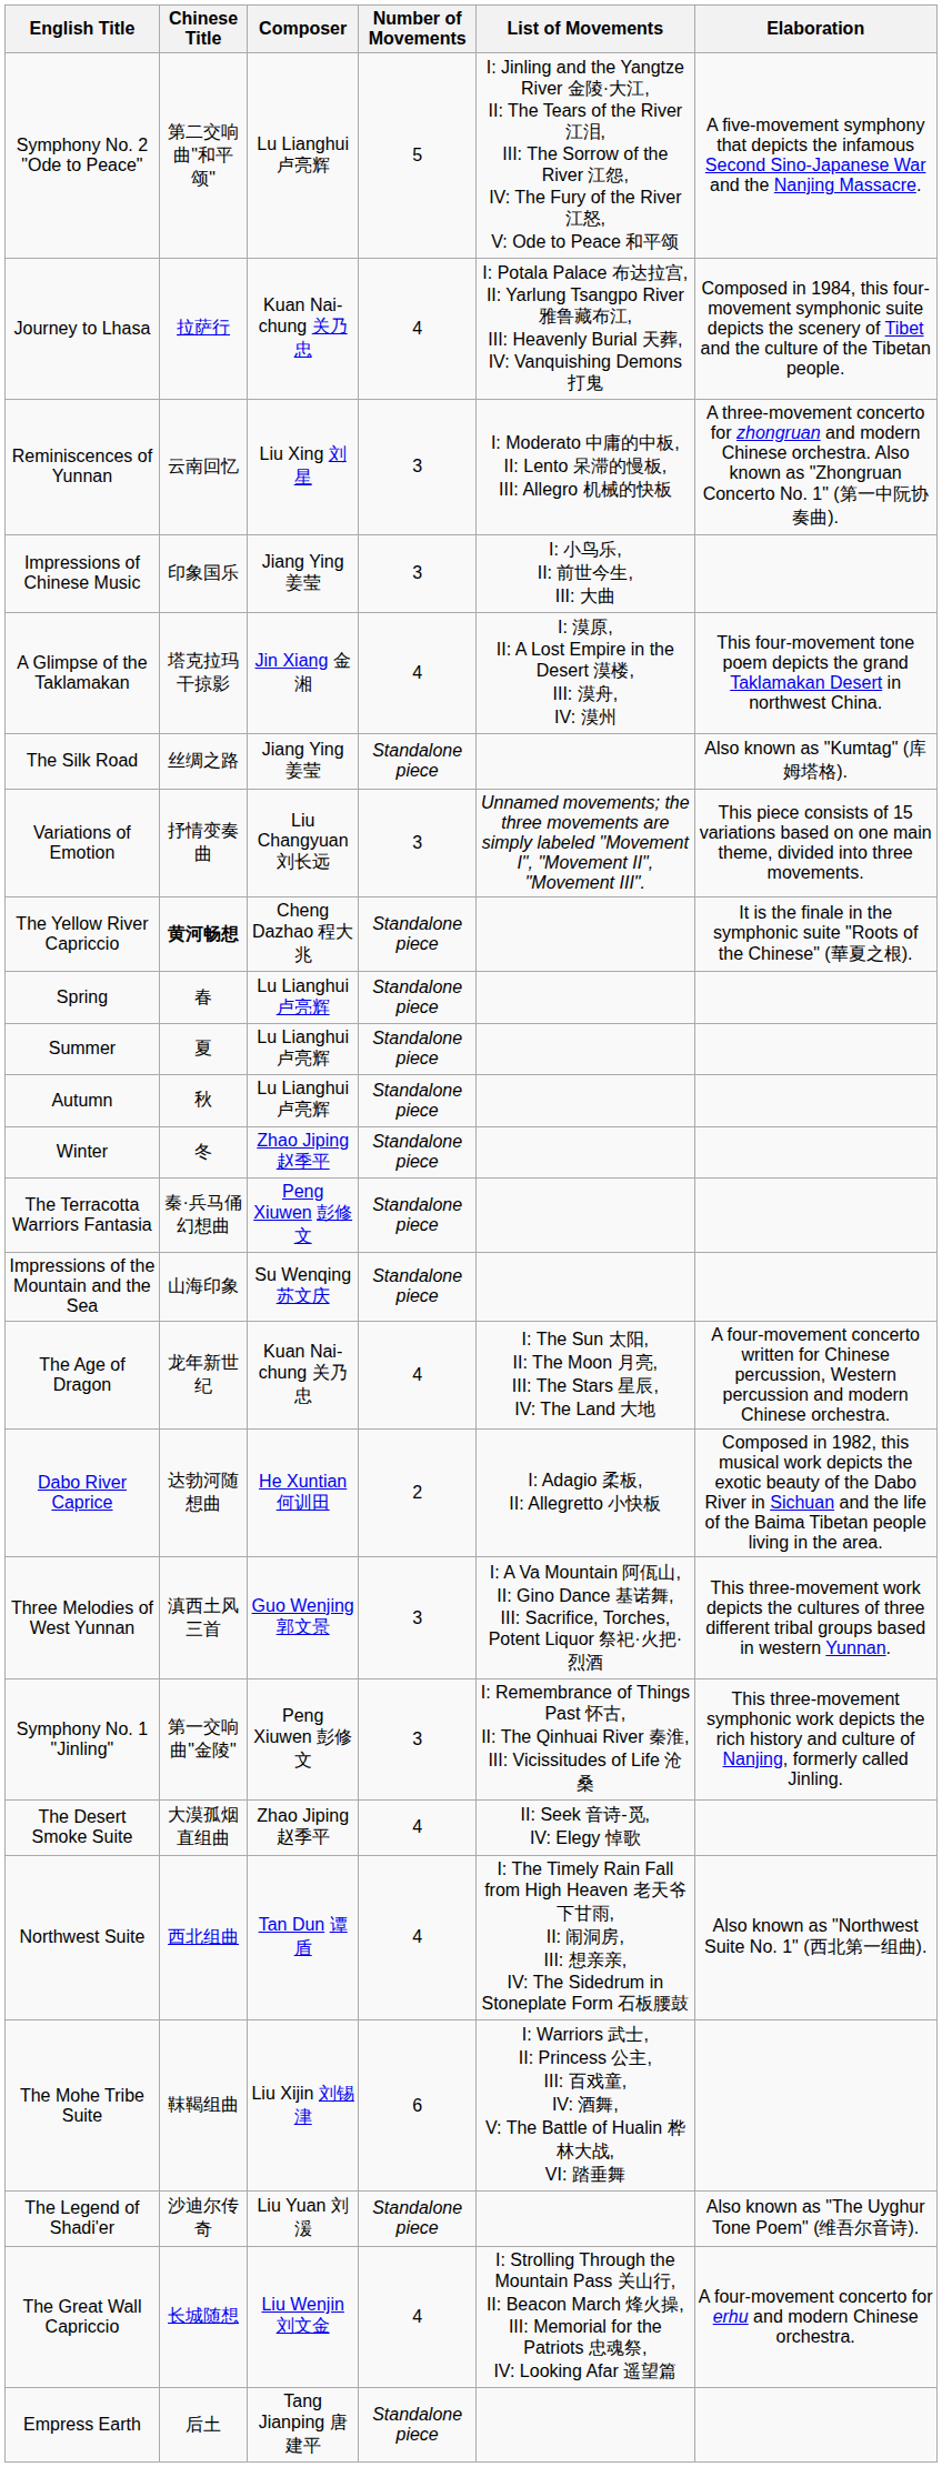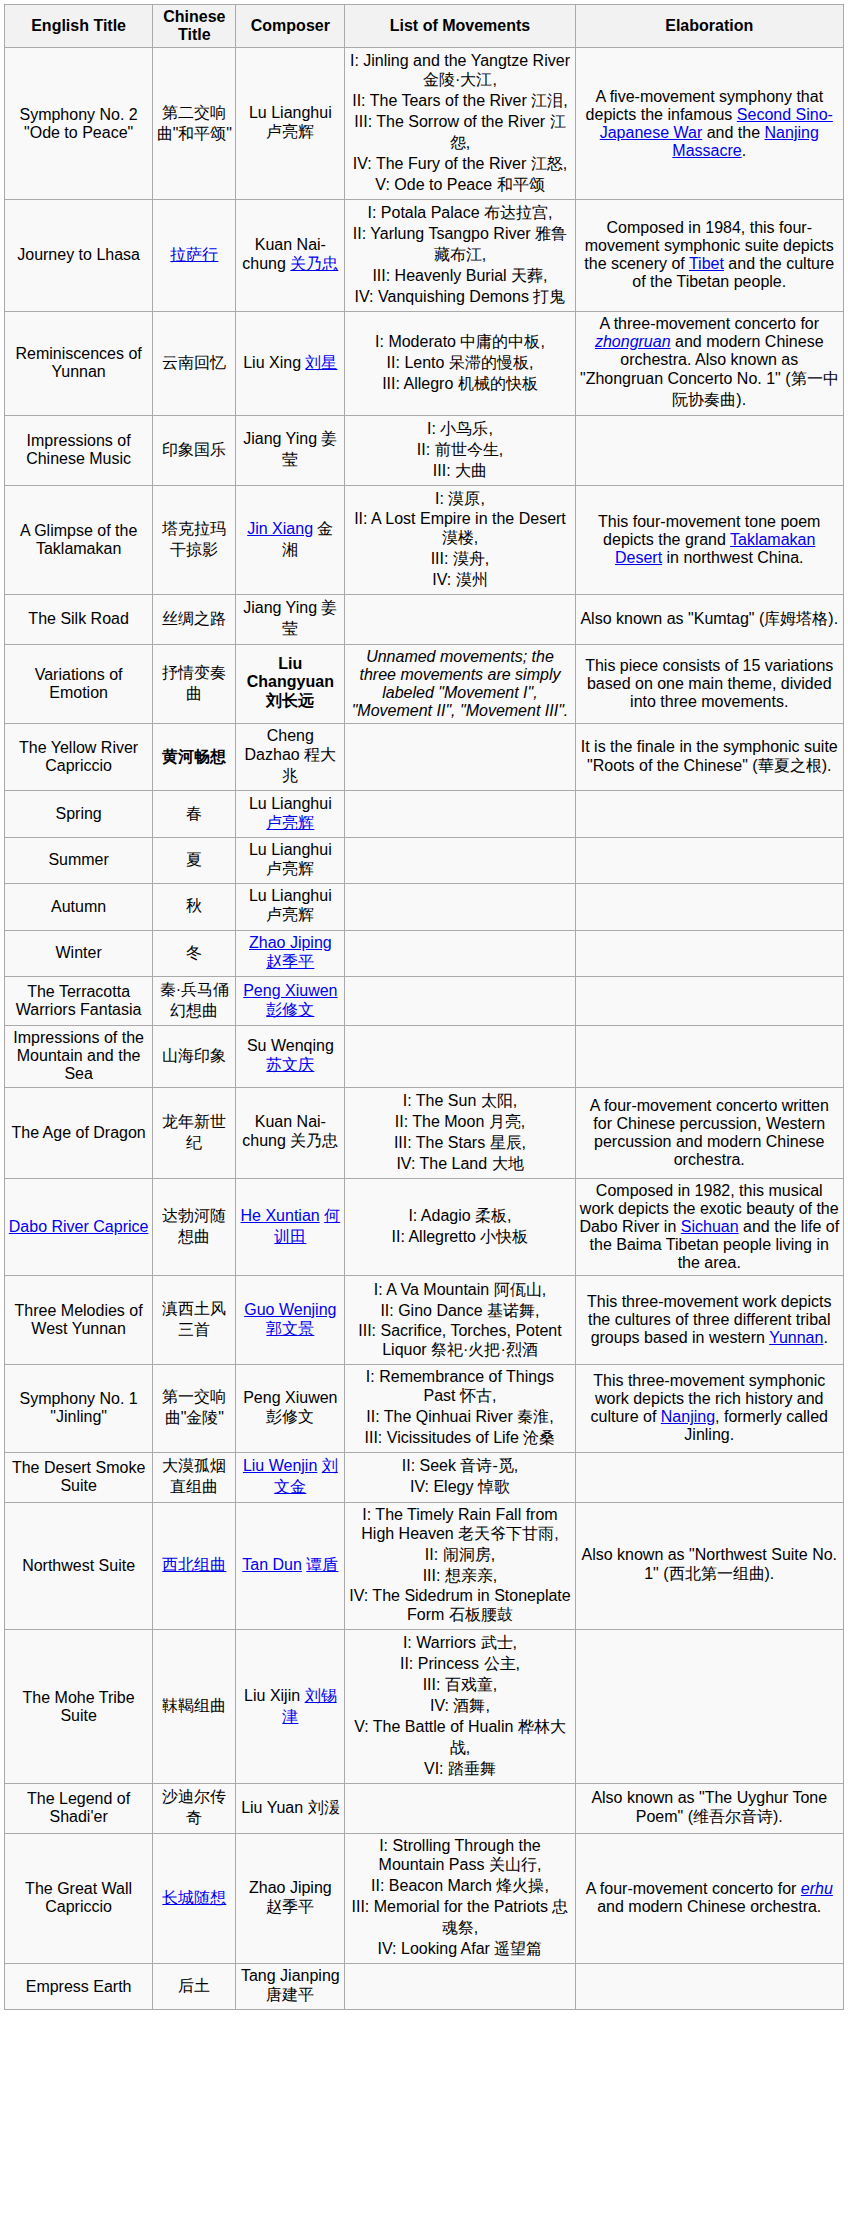 <table class="wikitable" style="text-align:center; width:95%;">
 <tr>
 <th scope="col">English Title</th>
 <th scope="col">Chinese Title</th>
 <th scope="col">Composer</th>
-<th scope="col">Number of Movements</th>
 <th scope="col">List of Movements</th>
 <th scope="col">Elaboration</th>
 </tr>
 <tr>
 <td>Symphony No. 2 "Ode to Peace"</td>
 <td>第二交响曲"和平颂"</td>
 <td>Lu Lianghui 卢亮辉</td>
-<td>5</td>
 <td>I: Jinling and the Yangtze River 金陵·大江,<br> II: The Tears of the River 江泪,<br> III: The Sorrow of the River 江怨,<br> IV: The Fury of the River 江怒,<br> V: Ode to Peace 和平颂</td>
 <td>A five-movement symphony that depicts the infamous <a href='#'>Second Sino-Japanese War</a> and the <a href='#'>Nanjing Massacre</a>.</td>
 </tr>
 <tr>
 <td>Journey to Lhasa</td>
 <td><a href='#'>拉萨行</a></td>
 <td>Kuan Nai-chung <a href='#'>关乃忠</a></td>
-<td>4</td>
 <td>I: Potala Palace 布达拉宫,<br> II: Yarlung Tsangpo River 雅鲁藏布江,<br> III: Heavenly Burial 天葬,<br> IV: Vanquishing Demons 打鬼</td>
 <td>Composed in 1984, this four-movement symphonic suite depicts the scenery of <a href='#'>Tibet</a> and the culture of the Tibetan people.</td>
 </tr>
 <tr>
 <td>Reminiscences of Yunnan</td>
 <td>云南回忆</td>
 <td>Liu Xing <a href='#'>刘星</a></td>
-<td>3</td>
 <td>I: Moderato 中庸的中板,<br> II: Lento 呆滞的慢板,<br> III: Allegro 机械的快板</td>
 <td>A three-movement concerto for <em><a href='#'>zhongruan</a></em> and modern Chinese orchestra. Also known as "Zhongruan Concerto No. 1" (第一中阮协奏曲).</td>
 </tr>
 <tr>
 <td>Impressions of Chinese Music</td>
 <td>印象国乐</td>
 <td>Jiang Ying 姜莹</td>
-<td>3</td>
 <td>I: 小鸟乐,<br> II: 前世今生,<br> III: 大曲</td>
 <td></td>
 </tr>
 <tr>
 <td>A Glimpse of the Taklamakan</td>
 <td>塔克拉玛干掠影</td>
 <td><a href='#'>Jin Xiang</a> 金湘</td>
-<td>4</td>
 <td>I: 漠原,<br> II: A Lost Empire in the Desert 漠楼,<br> III: 漠舟,<br> IV: 漠州</td>
 <td>This four-movement tone poem depicts the grand <a href='#'>Taklamakan Desert</a> in northwest China.</td>
 </tr>
 <tr>
 <td>The Silk Road</td>
 <td>丝绸之路</td>
 <td>Jiang Ying 姜莹</td>
-<td><em>Standalone piece</em></td>
 <td></td>
 <td>Also known as "Kumtag" (库姆塔格).</td>
 </tr>
 <tr>
 <td>Variations of Emotion</td>
 <td>抒情变奏曲</td>
-<td>Liu Changyuan 刘长远</td>
-<td>3</td>
+<td><strong>Liu Changyuan 刘长远</strong></td>
 <td><em>Unnamed movements; the three movements are simply labeled "Movement I", "Movement II", "Movement III".</em></td>
 <td>This piece consists of 15 variations based on one main theme, divided into three movements.</td>
 </tr>
 <tr>
 <td>The Yellow River Capriccio</td>
 <td><strong>黄河畅想</strong></td>
 <td>Cheng Dazhao 程大兆</td>
-<td><em>Standalone piece</em></td>
 <td></td>
 <td>It is the finale in the symphonic suite "Roots of the Chinese" (華夏之根).</td>
 </tr>
 <tr>
 <td>Spring</td>
 <td>春</td>
 <td>Lu Lianghui <a href='#'>卢亮辉</a></td>
-<td><em>Standalone piece</em></td>
 <td></td>
 <td></td>
 </tr>
 <tr>
 <td>Summer</td>
 <td>夏</td>
 <td>Lu Lianghui 卢亮辉</td>
-<td><em>Standalone piece</em></td>
 <td></td>
 <td></td>
 </tr>
 <tr>
 <td>Autumn</td>
 <td>秋</td>
 <td>Lu Lianghui 卢亮辉</td>
-<td><em>Standalone piece</em></td>
 <td></td>
 <td></td>
 </tr>
 <tr>
 <td>Winter</td>
 <td>冬</td>
 <td><a href='#'>Zhao Jiping</a> <a href='#'>赵季平</a></td>
-<td><em>Standalone piece</em></td>
 <td></td>
 <td></td>
 </tr>
 <tr>
 <td>The Terracotta Warriors Fantasia</td>
 <td>秦·兵马俑幻想曲</td>
 <td><a href='#'>Peng Xiuwen</a> <a href='#'>彭修文</a></td>
-<td><em>Standalone piece</em></td>
 <td></td>
 <td></td>
 </tr>
 <tr>
 <td>Impressions of the Mountain and the Sea</td>
 <td>山海印象</td>
 <td>Su Wenqing <a href='#'>苏文庆</a></td>
-<td><em>Standalone piece</em></td>
 <td></td>
 <td></td>
 </tr>
 <tr>
 <td>The Age of Dragon</td>
 <td>龙年新世纪</td>
 <td>Kuan Nai-chung 关乃忠</td>
-<td>4</td>
 <td>I: The Sun 太阳,<br> II: The Moon 月亮,<br> III: The Stars 星辰,<br> IV: The Land 大地</td>
 <td>A four-movement concerto written for Chinese percussion, Western percussion and modern Chinese orchestra.</td>
 </tr>
 <tr>
 <td><a href='#'>Dabo River Caprice</a></td>
 <td>达勃河随想曲</td>
 <td><a href='#'>He Xuntian</a> <a href='#'>何训田</a></td>
-<td>2</td>
 <td>I: Adagio 柔板,<br> II: Allegretto 小快板</td>
 <td>Composed in 1982, this musical work depicts the exotic beauty of the Dabo River in <a href='#'>Sichuan</a> and the life of the Baima Tibetan people living in the area.</td>
 </tr>
 <tr>
 <td>Three Melodies of West Yunnan</td>
 <td>滇西土风三首</td>
 <td><a href='#'>Guo Wenjing</a> <a href='#'>郭文景</a></td>
-<td>3</td>
 <td>I: A Va Mountain 阿佤山,<br> II: Gino Dance 基诺舞,<br> III: Sacrifice, Torches, Potent Liquor 祭祀·火把·烈酒</td>
 <td>This three-movement work depicts the cultures of three different tribal groups based in western <a href='#'>Yunnan</a>.</td>
 </tr>
 <tr>
 <td>Symphony No. 1 "Jinling"</td>
 <td>第一交响曲"金陵"</td>
 <td>Peng Xiuwen 彭修文</td>
-<td>3</td>
 <td>I: Remembrance of Things Past 怀古,<br> II: The Qinhuai River 秦淮,<br> III: Vicissitudes of Life 沧桑</td>
 <td>This three-movement symphonic work depicts the rich history and culture of <a href='#'>Nanjing</a>, formerly called Jinling.</td>
 </tr>
 <tr>
 <td>The Desert Smoke Suite</td>
 <td>大漠孤烟直组曲</td>
-<td>Zhao Jiping 赵季平</td>
-<td>4</td>
+<td><a href='#'>Liu Wenjin</a> <a href='#'>刘文金</a></td>
 <td>II: Seek 音诗-觅,<br> IV: Elegy 悼歌</td>
 <td></td>
 </tr>
 <tr>
 <td>Northwest Suite</td>
 <td><a href='#'>西北组曲</a></td>
 <td><a href='#'>Tan Dun</a> <a href='#'>谭盾</a></td>
-<td>4</td>
 <td>I: The Timely Rain Fall from High Heaven 老天爷下甘雨,<br> II: 闹洞房,<br> III: 想亲亲,<br> IV: The Sidedrum in Stoneplate Form 石板腰鼓</td>
 <td>Also known as "Northwest Suite No. 1" (西北第一组曲).</td>
 </tr>
 <tr>
 <td>The Mohe Tribe Suite</td>
 <td>靺鞨组曲</td>
 <td>Liu Xijin <a href='#'>刘锡津</a></td>
-<td>6</td>
 <td>I: Warriors 武士,<br> II: Princess 公主,<br> III: 百戏童,<br> IV: 酒舞,<br> V: The Battle of Hualin 桦林大战,<br> VI: 踏垂舞</td>
 <td></td>
 </tr>
 <tr>
 <td>The Legend of Shadi'er</td>
 <td>沙迪尔传奇</td>
 <td>Liu Yuan 刘湲</td>
-<td><em>Standalone piece</em></td>
 <td></td>
 <td>Also known as "The Uyghur Tone Poem" (维吾尔音诗).</td>
 </tr>
 <tr>
 <td>The Great Wall Capriccio</td>
 <td><a href='#'>长城随想</a></td>
-<td><a href='#'>Liu Wenjin</a> <a href='#'>刘文金</a></td>
-<td>4</td>
+<td>Zhao Jiping 赵季平</td>
 <td>I: Strolling Through the Mountain Pass 关山行,<br> II: Beacon March 烽火操,<br> III: Memorial for the Patriots 忠魂祭,<br> IV: Looking Afar 遥望篇</td>
 <td>A four-movement concerto for <em><a href='#'>erhu</a></em> and modern Chinese orchestra.</td>
 </tr>
 <tr>
 <td>Empress Earth</td>
 <td>后土</td>
 <td>Tang Jianping 唐建平</td>
-<td><em>Standalone piece</em></td>
 <td></td>
 <td></td>
 </tr>
 </table>
